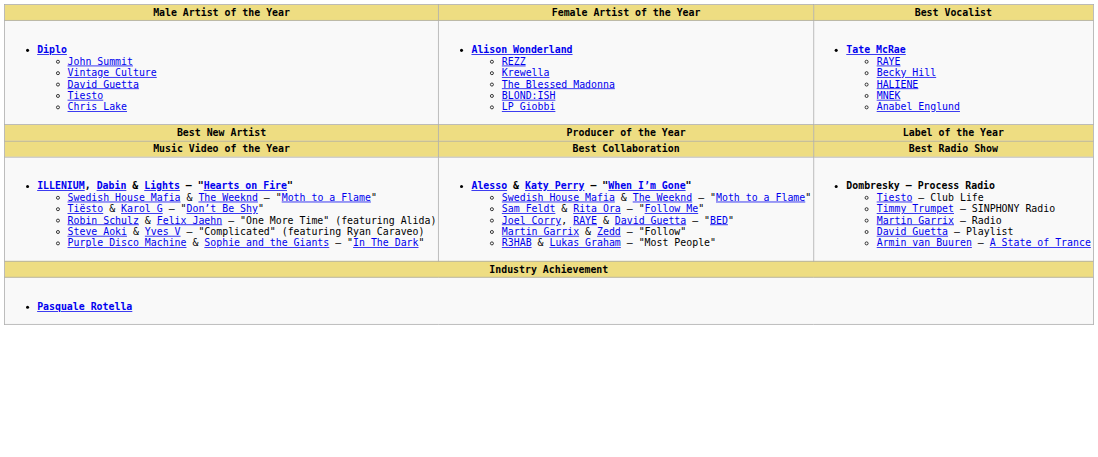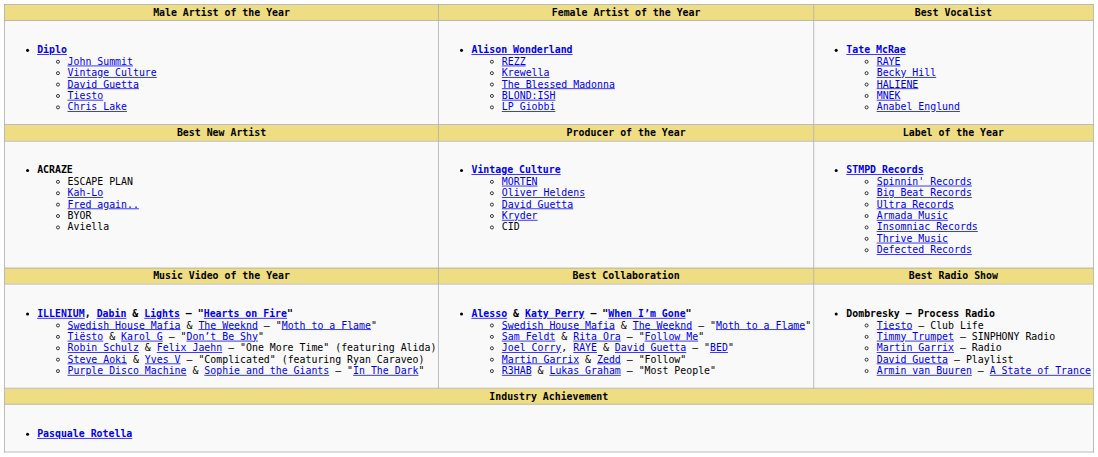 <table class="wikitable">
 <tr>
 <th style="background:#EEDD82; width=50%"><strong>Male Artist of the Year</strong></th>
 <th style="background:#EEDD82; width=50%"><strong>Female Artist of the Year</strong></th>
 <th style="background:#EEDD82; width=50%"><strong>Best Vocalist</strong></th>
 </tr>
 <tr>
 <td valign="top"><br><ul><li><strong><a href='#'>Diplo</a></strong><ul><li><a href='#'>John Summit</a></li><li><a href='#'>Vintage Culture</a></li><li><a href='#'>David Guetta</a></li><li><a href='#'>Tiesto</a></li><li><a href='#'>Chris Lake</a></li></ul></li></ul></td>
 <td valign="top"><br><ul><li><strong><a href='#'>Alison Wonderland</a></strong><ul><li><a href='#'>REZZ</a></li><li><a href='#'>Krewella</a></li><li><a href='#'>The Blessed Madonna</a></li><li><a href='#'>BLOND:ISH</a></li><li><a href='#'>LP Giobbi</a></li></ul></li></ul></td>
 <td valign="top"><br><ul><li><strong><a href='#'>Tate McRae</a></strong><ul><li><a href='#'>RAYE</a></li><li><a href='#'>Becky Hill</a></li><li><a href='#'>HALIENE</a></li><li><a href='#'>MNEK</a></li><li><a href='#'>Anabel Englund</a></li></ul></li></ul></td>
 </tr>
 <tr>
 <th style="background:#EEDD82; width=50%">Best New Artist</th>
 <th style="background:#EEDD82; width=50%"><strong>Producer of the Year</strong></th>
 <th style="background:#EEDD82; width=50%"><strong>Label of the Year</strong></th>
+</tr>
+<tr>
+<td valign="top"><br><ul><li><strong>ACRAZE</strong><ul><li>ESCAPE PLAN</li><li><a href='#'>Kah-Lo</a></li><li><a href='#'>Fred again..</a></li><li>BYOR</li><li>Aviella</li></ul></li></ul></td>
+<td valign="top"><br><ul><li><strong><a href='#'>Vintage Culture</a></strong><ul><li><a href='#'>MORTEN</a></li><li><a href='#'>Oliver Heldens</a></li><li><a href='#'>David Guetta</a></li><li><a href='#'>Kryder</a></li><li>CID</li></ul></li></ul></td>
+<td valign="top"><br><ul><li><a href='#'><strong>STMPD Records</strong></a><ul><li><a href='#'>Spinnin' Records</a></li><li><a href='#'>Big Beat Records</a></li><li><a href='#'>Ultra Records</a></li><li><a href='#'>Armada Music</a></li><li><a href='#'>Insomniac Records</a></li><li><a href='#'>Thrive Music</a></li><li><a href='#'>Defected Records</a></li></ul></li></ul></td>
 </tr>
 <tr>
 <th style="background:#EEDD82; width=50%"><strong>Music Video of the Year</strong></th>
 <th style="background:#EEDD82; width=50%"><strong>Best Collaboration</strong></th>
 <th style="background:#EEDD82; width=50%"><strong>Best Radio Show</strong></th>
 </tr>
 <tr>
 <td valign="top"><br><ul><li><strong><a href='#'>ILLENIUM</a>, <a href='#'>Dabin</a> & <a href='#'>Lights</a> – "<a href='#'>Hearts on Fire</a>"</strong><ul><li><a href='#'>Swedish House Mafia</a> & <a href='#'>The Weeknd</a> – "<a href='#'>Moth to a Flame</a>"</li><li><a href='#'>Tiësto</a> & <a href='#'>Karol G</a> – "<a href='#'>Don’t Be Shy</a>"</li><li><a href='#'>Robin Schulz</a> & <a href='#'>Felix Jaehn</a> – "One More Time" (featuring Alida)</li><li><a href='#'>Steve Aoki</a> & <a href='#'>Yves V</a> – "Complicated" (featuring Ryan Caraveo)</li><li><a href='#'>Purple Disco Machine</a> & <a href='#'>Sophie and the Giants</a> – "<a href='#'>In The Dark</a>"</li></ul></li></ul></td>
 <td valign="top"><br><ul><li><strong><a href='#'>Alesso</a> & <a href='#'>Katy Perry</a> – "<a href='#'>When I’m Gone</a>"</strong><ul><li><a href='#'>Swedish House Mafia</a> & <a href='#'>The Weeknd</a> – "<a href='#'>Moth to a Flame</a>"</li><li><a href='#'>Sam Feldt</a> & <a href='#'>Rita Ora</a> – "<a href='#'>Follow Me</a>"</li><li><a href='#'>Joel Corry</a>, <a href='#'>RAYE</a> & <a href='#'>David Guetta</a> – "<a href='#'>BED</a>"</li><li><a href='#'>Martin Garrix</a> & <a href='#'>Zedd</a> – "Follow"</li><li><a href='#'>R3HAB</a> & <a href='#'>Lukas Graham</a> – "Most People"</li></ul></li></ul></td>
 <td valign="top"><br><ul><li><strong>Dombresky – Process Radio</strong><ul><li><a href='#'>Tiesto</a> – Club Life</li><li><a href='#'>Timmy Trumpet</a> – SINPHONY Radio</li><li><a href='#'>Martin Garrix</a> – Radio</li><li><a href='#'>David Guetta</a> – Playlist</li><li><a href='#'>Armin van Buuren</a> – <a href='#'>A State of Trance</a></li></ul></li></ul></td>
 </tr>
 <tr>
 <th colspan="3" style="background:#EEDD82; width=50%">Industry Achievement</th>
 </tr>
 <tr>
 <td colspan="3" valign="top"><br><ul><li><strong><a href='#'>Pasquale Rotella</a></strong></li></ul></td>
 </tr>
 </table>
